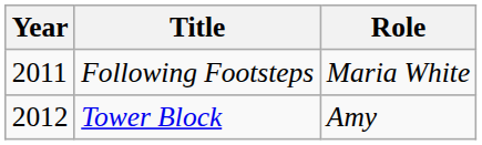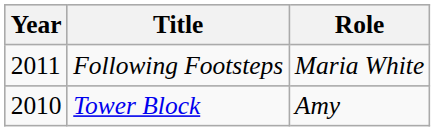 <table class="wikitable">
 <tr>
 <th>Year</th>
 <th>Title</th>
 <th>Role</th>
 </tr>
 <tr>
 <td>2011</td>
 <td><em>Following Footsteps</em></td>
 <td><em>Maria White</em></td>
 </tr>
 <tr>
-<td>2012</td>
+<td>2010</td>
 <td><em><a href='#'>Tower Block</a></em></td>
 <td><em>Amy</em></td>
 </tr>
 </table>
